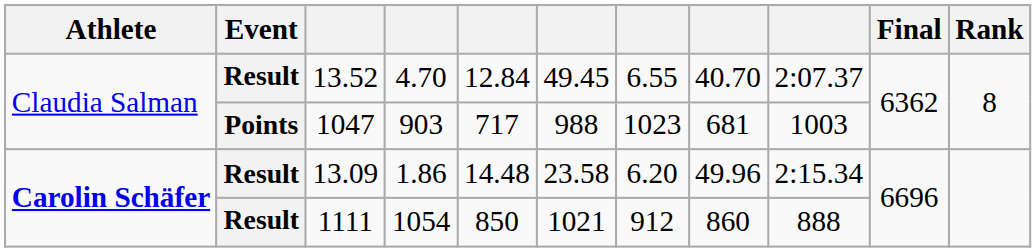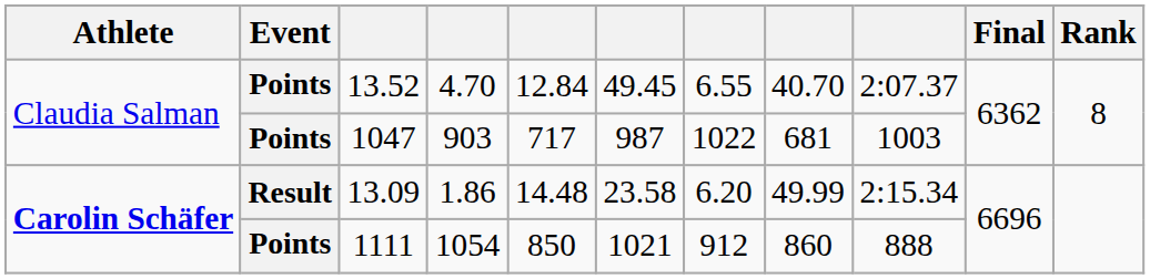 <table class=wikitable style=font-size:90%>
 <tr>
 <th>Athlete</th>
 <th>Event</th>
 <th></th>
 <th></th>
 <th></th>
 <th></th>
 <th></th>
 <th></th>
 <th></th>
 <th>Final</th>
 <th>Rank</th>
 </tr>
 <tr align=center>
 <td rowspan=2 align=left><a href='#'>Claudia Salman</a></td>
-<th style=font-size:95%>Result</th>
+<th style=font-size:95%>Points</th>
 <td>13.52</td>
 <td>4.70</td>
 <td>12.84</td>
 <td>49.45</td>
 <td>6.55</td>
 <td>40.70 <strong></strong></td>
 <td>2:07.37</td>
 <td rowspan=2>6362</td>
 <td rowspan=2>8</td>
 </tr>
 <tr align=center>
 <th style=font-size:95%>Points</th>
 <td>1047</td>
 <td>903</td>
 <td>717</td>
-<td>988</td>
-<td>1023</td>
+<td>987</td>
+<td>1022</td>
 <td>681</td>
 <td>1003</td>
 </tr>
 <tr align=center>
 <td rowspan=2 align=left><strong><a href='#'>Carolin Schäfer</a></strong></td>
 <th style=font-size:95%>Result</th>
 <td>13.09</td>
 <td>1.86 <strong></strong></td>
 <td>14.48 <strong></strong></td>
 <td>23.58</td>
 <td>6.20</td>
-<td>49.96</td>
+<td>49.99</td>
 <td>2:15.34</td>
 <td rowspan=2>6696</td>
 <td rowspan=2></td>
 </tr>
 <tr align=center>
-<th style=font-size:95%>Result</th>
+<th style=font-size:95%>Points</th>
 <td>1111</td>
 <td>1054</td>
 <td>850</td>
 <td>1021</td>
 <td>912</td>
 <td>860</td>
 <td>888</td>
 </tr>
 </table>
